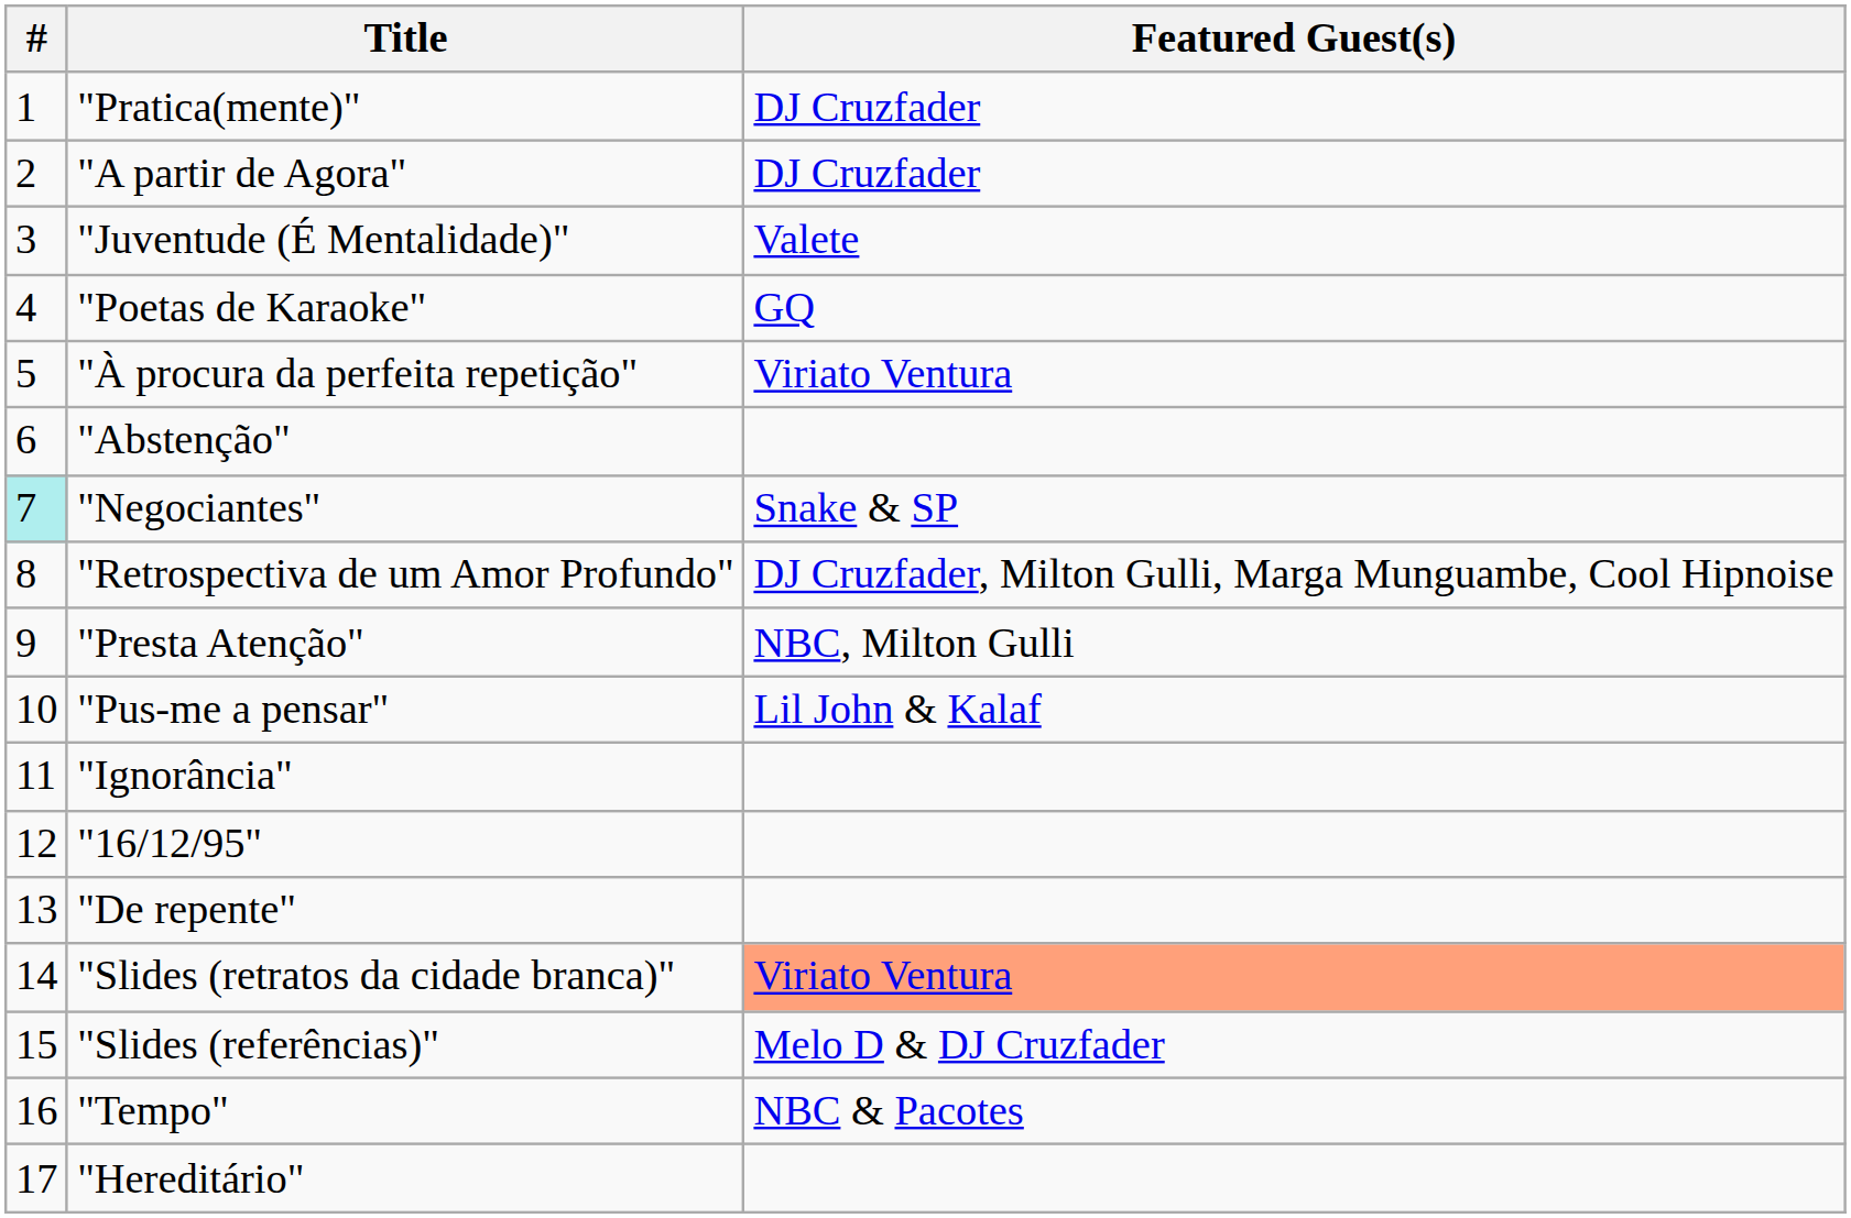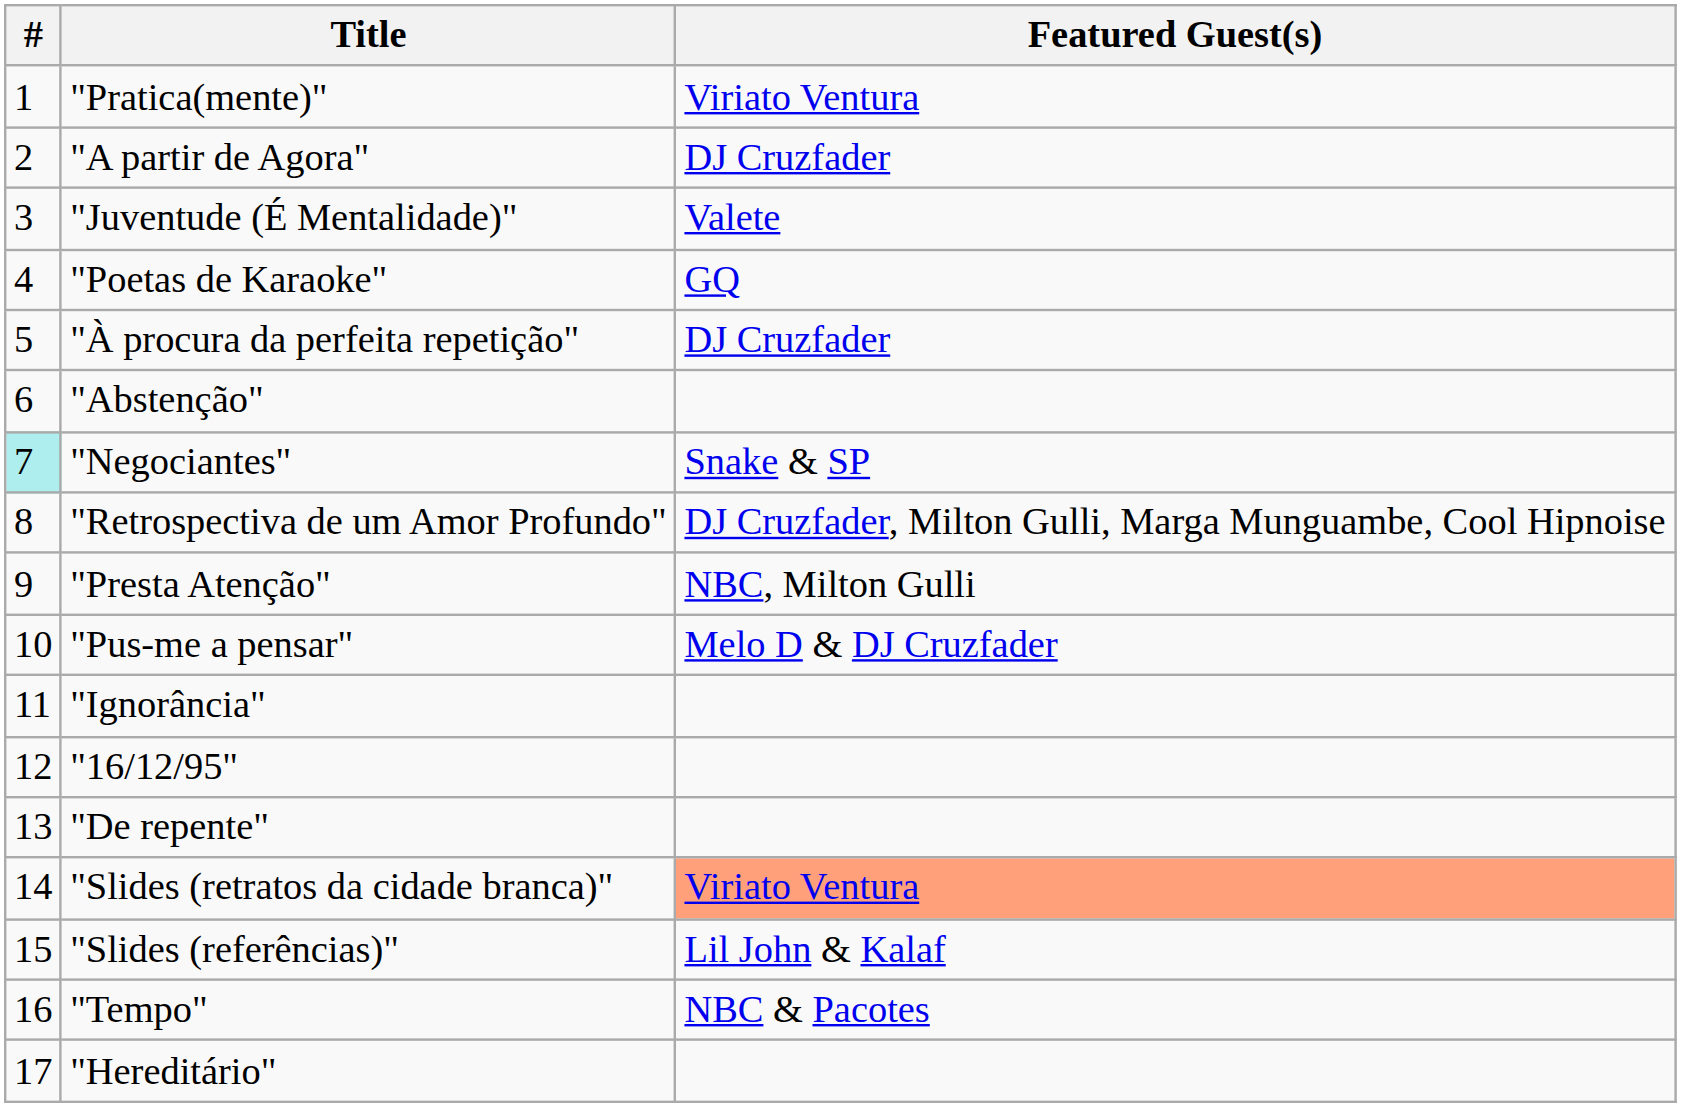 <table class="wikitable">
 <tr>
 <th align="center">#</th>
 <th align="center">Title</th>
 <th align="center">Featured Guest(s)</th>
 </tr>
 <tr>
 <td>1</td>
 <td>"Pratica(mente)"</td>
-<td><a href='#'>DJ Cruzfader</a></td>
+<td><a href='#'>Viriato Ventura</a></td>
 </tr>
 <tr>
 <td>2</td>
 <td>"A partir de Agora"</td>
 <td><a href='#'>DJ Cruzfader</a></td>
 </tr>
 <tr>
 <td>3</td>
 <td>"Juventude (É Mentalidade)"</td>
 <td><a href='#'>Valete</a></td>
 </tr>
 <tr>
 <td>4</td>
 <td>"Poetas de Karaoke"</td>
 <td><a href='#'>GQ</a></td>
 </tr>
 <tr>
 <td>5</td>
 <td>"À procura da perfeita repetição"</td>
-<td><a href='#'>Viriato Ventura</a></td>
+<td><a href='#'>DJ Cruzfader</a></td>
 </tr>
 <tr>
 <td>6</td>
 <td>"Abstenção"</td>
 <td></td>
 </tr>
 <tr>
 <td style="background: paleturquoise;">7</td>
 <td>"Negociantes"</td>
 <td><a href='#'>Snake</a> & <a href='#'>SP</a></td>
 </tr>
 <tr>
 <td>8</td>
 <td>"Retrospectiva de um Amor Profundo"</td>
 <td><a href='#'>DJ Cruzfader</a>, Milton Gulli, Marga Munguambe, Cool Hipnoise</td>
 </tr>
 <tr>
 <td>9</td>
 <td>"Presta Atenção"</td>
 <td><a href='#'>NBC</a>, Milton Gulli</td>
 </tr>
 <tr>
 <td>10</td>
 <td>"Pus-me a pensar"</td>
-<td><a href='#'>Lil John</a> & <a href='#'>Kalaf</a></td>
+<td><a href='#'>Melo D</a> & <a href='#'>DJ Cruzfader</a></td>
 </tr>
 <tr>
 <td>11</td>
 <td>"Ignorância"</td>
 <td></td>
 </tr>
 <tr>
 <td>12</td>
 <td>"16/12/95"</td>
 <td></td>
 </tr>
 <tr>
 <td>13</td>
 <td>"De repente"</td>
 <td></td>
 </tr>
 <tr>
 <td>14</td>
 <td>"Slides (retratos da cidade branca)"</td>
 <td style="background: lightsalmon;"><a href='#'>Viriato Ventura</a></td>
 </tr>
 <tr>
 <td>15</td>
 <td>"Slides (referências)"</td>
-<td><a href='#'>Melo D</a> & <a href='#'>DJ Cruzfader</a></td>
+<td><a href='#'>Lil John</a> & <a href='#'>Kalaf</a></td>
 </tr>
 <tr>
 <td>16</td>
 <td>"Tempo"</td>
 <td><a href='#'>NBC</a> & <a href='#'>Pacotes</a></td>
 </tr>
 <tr>
 <td>17</td>
 <td>"Hereditário"</td>
 <td></td>
 </tr>
 <tr>
 </tr>
 </table>
